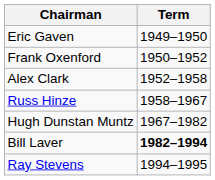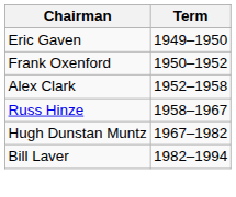 <table class="wikitable">
 <tr>
 <th>Chairman</th>
 <th>Term</th>
 </tr>
 <tr>
 <td>Eric Gaven</td>
 <td>1949–1950</td>
 </tr>
 <tr>
 <td>Frank Oxenford</td>
 <td>1950–1952</td>
 </tr>
 <tr>
 <td>Alex Clark</td>
 <td>1952–1958</td>
 </tr>
 <tr>
 <td><a href='#'>Russ Hinze</a></td>
 <td>1958–1967</td>
 </tr>
 <tr>
 <td>Hugh Dunstan Muntz</td>
 <td>1967–1982</td>
 </tr>
 <tr>
 <td>Bill Laver</td>
-<td><strong>1982–1994</strong></td>
-</tr>
-<tr>
-<td><a href='#'>Ray Stevens</a></td>
-<td>1994–1995</td>
+<td>1982–1994</td>
 </tr>
 </table>
